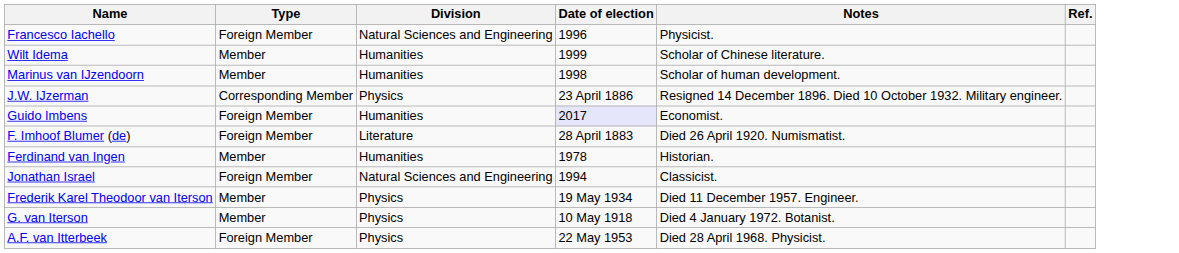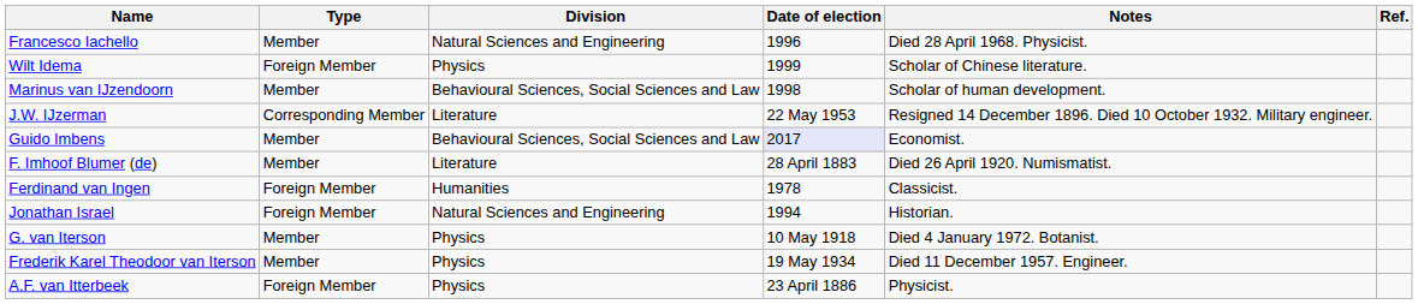 <table class="wikitable">
 <tr>
 <th>Name</th>
 <th>Type</th>
 <th>Division</th>
 <th>Date of election</th>
 <th>Notes</th>
 <th>Ref.</th>
 </tr>
 <tr>
 <td><a href='#'>Francesco Iachello</a></td>
-<td>Foreign Member</td>
+<td>Member</td>
 <td>Natural Sciences and Engineering</td>
 <td>1996</td>
-<td>Physicist.</td>
+<td>Died 28 April 1968. Physicist.</td>
 <td></td>
 </tr>
 <tr>
 <td><a href='#'>Wilt Idema</a></td>
-<td>Member</td>
-<td>Humanities</td>
+<td>Foreign Member</td>
+<td>Physics</td>
 <td>1999</td>
 <td>Scholar of Chinese literature.</td>
 <td></td>
 </tr>
 <tr>
 <td><a href='#'>Marinus van IJzendoorn</a></td>
 <td>Member</td>
-<td>Humanities</td>
+<td>Behavioural Sciences, Social Sciences and Law</td>
 <td>1998</td>
 <td>Scholar of human development.</td>
 <td></td>
 </tr>
 <tr>
 <td><a href='#'>J.W. IJzerman</a></td>
 <td>Corresponding Member</td>
-<td>Physics</td>
-<td>23 April 1886</td>
+<td>Literature</td>
+<td>22 May 1953</td>
 <td>Resigned 14 December 1896. Died 10 October 1932. Military engineer.</td>
 <td></td>
 </tr>
 <tr>
 <td><a href='#'>Guido Imbens</a></td>
-<td>Foreign Member</td>
-<td>Humanities</td>
+<td>Member</td>
+<td>Behavioural Sciences, Social Sciences and Law</td>
 <td style="background: lavender;">2017</td>
 <td>Economist.</td>
 <td></td>
 </tr>
 <tr>
 <td><a href='#'>F. Imhoof Blumer</a> (<a href='#'>de</a>)</td>
-<td>Foreign Member</td>
+<td>Member</td>
 <td>Literature</td>
 <td>28 April 1883</td>
 <td>Died 26 April 1920. Numismatist.</td>
 <td></td>
 </tr>
 <tr>
 <td><a href='#'>Ferdinand van Ingen</a></td>
-<td>Member</td>
+<td>Foreign Member</td>
 <td>Humanities</td>
 <td>1978</td>
-<td>Historian.</td>
+<td>Classicist.</td>
 <td></td>
 </tr>
 <tr>
 <td><a href='#'>Jonathan Israel</a></td>
 <td>Foreign Member</td>
 <td>Natural Sciences and Engineering</td>
 <td>1994</td>
-<td>Classicist.</td>
+<td>Historian.</td>
+<td></td>
+</tr>
+<tr>
+<td><a href='#'>G. van Iterson</a></td>
+<td>Member</td>
+<td>Physics</td>
+<td>10 May 1918</td>
+<td>Died 4 January 1972. Botanist.</td>
 <td></td>
 </tr>
 <tr>
 <td><a href='#'>Frederik Karel Theodoor van Iterson</a></td>
 <td>Member</td>
 <td>Physics</td>
 <td>19 May 1934</td>
 <td>Died 11 December 1957. Engineer.</td>
 <td></td>
 </tr>
 <tr>
-<td><a href='#'>G. van Iterson</a></td>
-<td>Member</td>
-<td>Physics</td>
-<td>10 May 1918</td>
-<td>Died 4 January 1972. Botanist.</td>
-<td></td>
-</tr>
-<tr>
 <td><a href='#'>A.F. van Itterbeek</a></td>
 <td>Foreign Member</td>
 <td>Physics</td>
-<td>22 May 1953</td>
-<td>Died 28 April 1968. Physicist.</td>
+<td>23 April 1886</td>
+<td>Physicist.</td>
 <td></td>
 </tr>
 </table>
